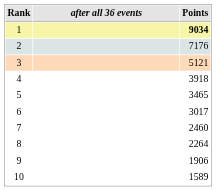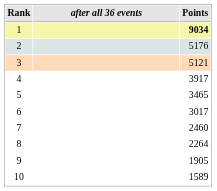 <table cellspacing="1" cellpadding="3" style="border:1px solid #AAAAAA; font-size:86%;">
 <tr bgcolor="#E4E4E4">
 <th style="border-bottom:1px solid #AAAAAA" width=10>Rank</th>
 <th style="border-bottom:1px solid #AAAAAA" width=200><em>after all 36 events</em></th>
 <th style="border-bottom:1px solid #AAAAAA" width=20 align=right>Points</th>
 </tr>
 <tr style="background:#f7f6a8;">
 <td align=center>1</td>
 <td><strong></strong></td>
 <td align=right><strong>9034</strong></td>
 </tr>
 <tr style="background:#dce5e5;">
 <td align=center>2</td>
 <td></td>
-<td align=right>7176</td>
+<td align=right>5176</td>
 </tr>
 <tr style="background:#ffdab9;">
 <td align=center>3</td>
 <td></td>
 <td align=right>5121</td>
 </tr>
 <tr>
 <td align=center>4</td>
 <td></td>
-<td align=right>3918</td>
+<td align=right>3917</td>
 </tr>
 <tr>
 <td align=center>5</td>
 <td></td>
 <td align=right>3465</td>
 </tr>
 <tr>
 <td align=center>6</td>
 <td></td>
 <td align=right>3017</td>
 </tr>
 <tr>
 <td align=center>7</td>
 <td>  </td>
 <td align=right>2460</td>
 </tr>
 <tr>
 <td align=center>8</td>
 <td></td>
 <td align=right>2264</td>
 </tr>
 <tr>
 <td align=center>9</td>
 <td></td>
-<td align=right>1906</td>
+<td align=right>1905</td>
 </tr>
 <tr>
 <td align=center>10</td>
 <td></td>
 <td align=right>1589</td>
 </tr>
 </table>
